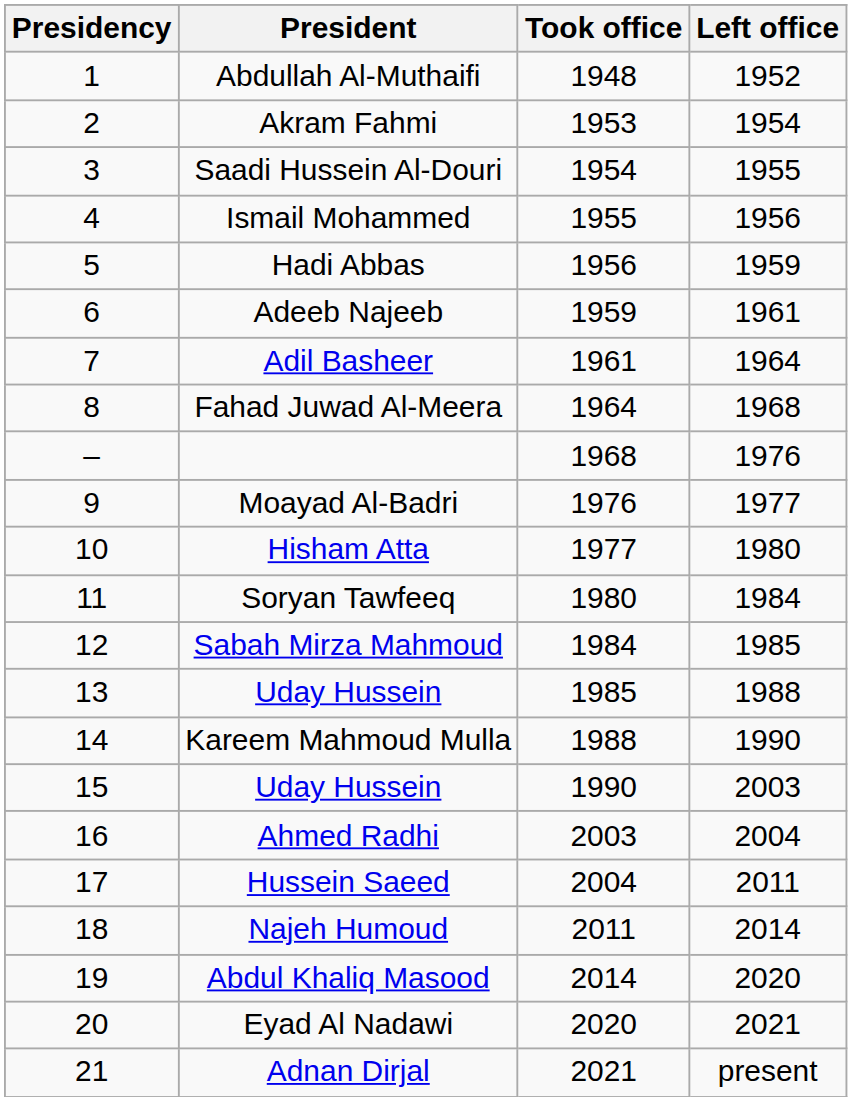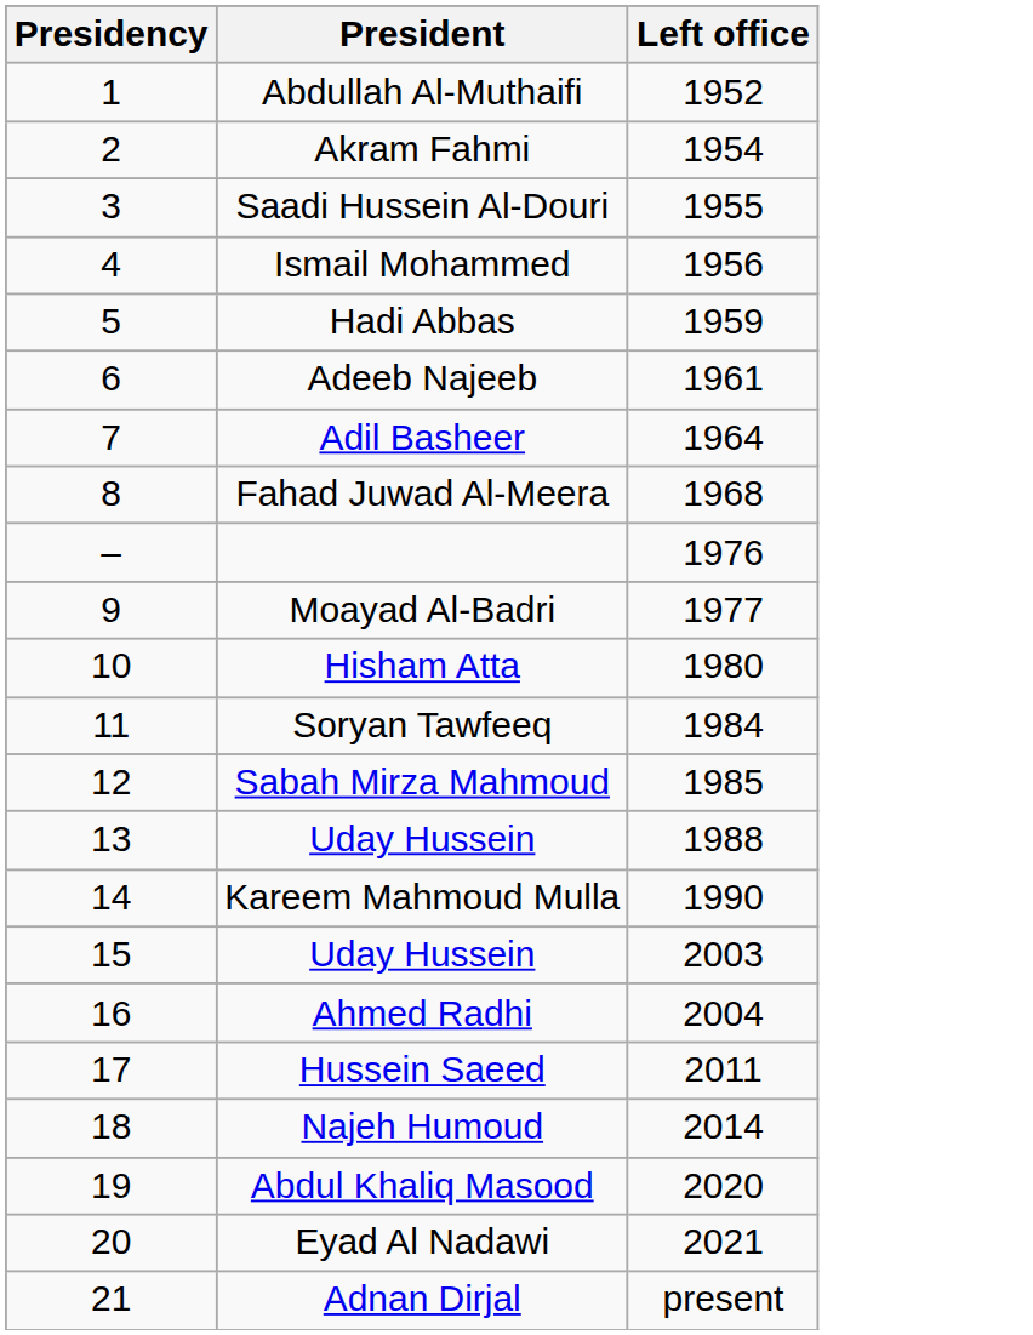 <table class="wikitable" style="text-align:center">
 <tr>
 <th>Presidency</th>
 <th>President</th>
-<th>Took office</th>
 <th>Left office</th>
 </tr>
 <tr>
 <td>1</td>
 <td>Abdullah Al-Muthaifi</td>
-<td>1948</td>
 <td>1952</td>
 </tr>
 <tr>
 <td>2</td>
 <td>Akram Fahmi</td>
-<td>1953</td>
 <td>1954</td>
 </tr>
 <tr>
 <td>3</td>
 <td>Saadi Hussein Al-Douri</td>
-<td>1954</td>
 <td>1955</td>
 </tr>
 <tr>
 <td>4</td>
 <td>Ismail Mohammed</td>
-<td>1955</td>
 <td>1956</td>
 </tr>
 <tr>
 <td>5</td>
 <td>Hadi Abbas</td>
-<td>1956</td>
 <td>1959</td>
 </tr>
 <tr>
 <td>6</td>
 <td>Adeeb Najeeb</td>
-<td>1959</td>
 <td>1961</td>
 </tr>
 <tr>
 <td>7</td>
 <td><a href='#'>Adil Basheer</a></td>
-<td>1961</td>
 <td>1964</td>
 </tr>
 <tr>
 <td>8</td>
 <td>Fahad Juwad Al-Meera</td>
-<td>1964</td>
 <td>1968</td>
 </tr>
 <tr>
 <td>–</td>
 <td></td>
-<td>1968</td>
 <td>1976</td>
 </tr>
 <tr>
 <td>9</td>
 <td>Moayad Al-Badri</td>
-<td>1976</td>
 <td>1977</td>
 </tr>
 <tr>
 <td>10</td>
 <td><a href='#'>Hisham Atta</a></td>
-<td>1977</td>
 <td>1980</td>
 </tr>
 <tr>
 <td>11</td>
 <td>Soryan Tawfeeq</td>
-<td>1980</td>
 <td>1984</td>
 </tr>
 <tr>
 <td>12</td>
 <td><a href='#'>Sabah Mirza Mahmoud</a></td>
-<td>1984</td>
 <td>1985</td>
 </tr>
 <tr>
 <td>13</td>
 <td><a href='#'>Uday Hussein</a></td>
-<td>1985</td>
 <td>1988</td>
 </tr>
 <tr>
 <td>14</td>
 <td>Kareem Mahmoud Mulla</td>
-<td>1988</td>
 <td>1990</td>
 </tr>
 <tr>
 <td>15</td>
 <td><a href='#'>Uday Hussein</a></td>
-<td>1990</td>
 <td>2003</td>
 </tr>
 <tr>
 <td>16</td>
 <td><a href='#'>Ahmed Radhi</a></td>
-<td>2003</td>
 <td>2004</td>
 </tr>
 <tr>
 <td>17</td>
 <td><a href='#'>Hussein Saeed</a></td>
-<td>2004</td>
 <td>2011</td>
 </tr>
 <tr>
 <td>18</td>
 <td><a href='#'>Najeh Humoud</a></td>
-<td>2011</td>
 <td>2014</td>
 </tr>
 <tr>
 <td>19</td>
 <td><a href='#'>Abdul Khaliq Masood</a></td>
-<td>2014</td>
 <td>2020</td>
 </tr>
 <tr>
 <td>20</td>
 <td>Eyad Al Nadawi</td>
-<td>2020</td>
 <td>2021</td>
 </tr>
 <tr>
 <td>21</td>
 <td><a href='#'>Adnan Dirjal</a></td>
-<td>2021</td>
 <td>present</td>
 </tr>
 </table>
